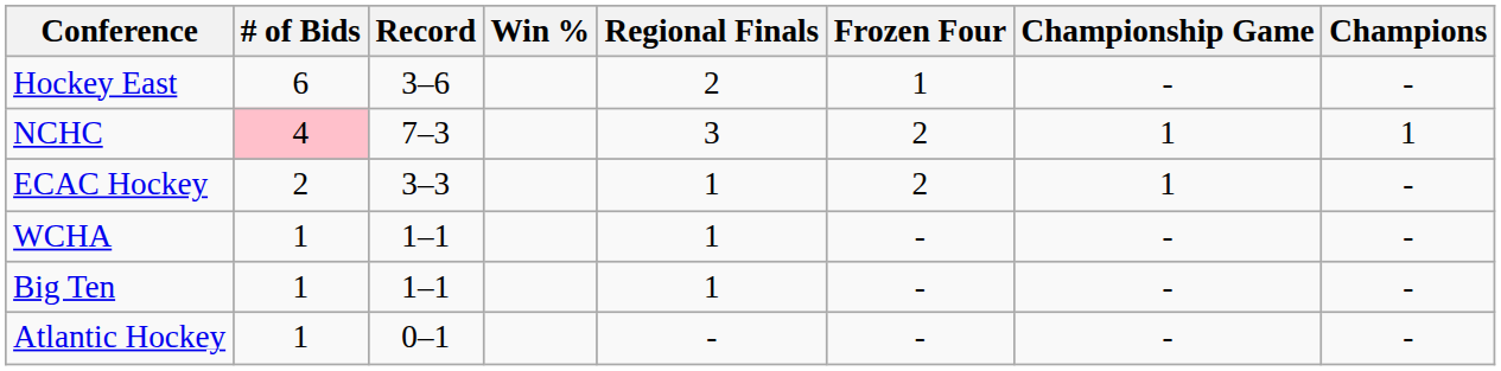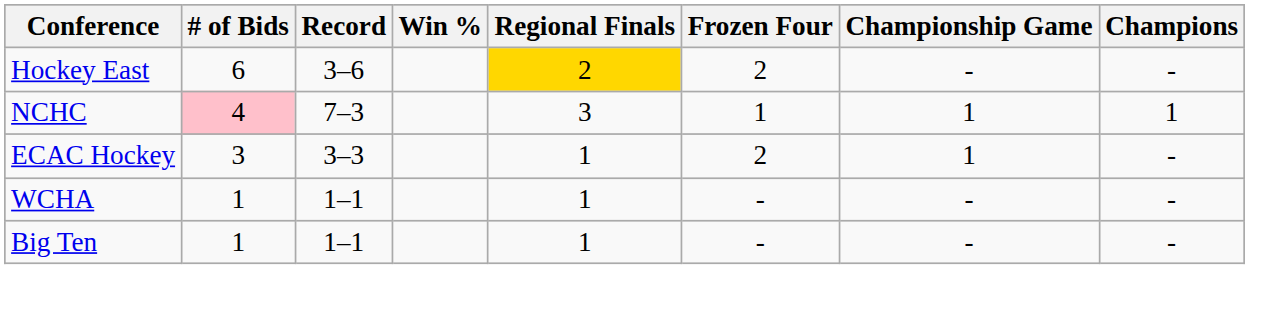 <table class="wikitable sortable">
 <tr>
 <th>Conference</th>
 <th># of Bids</th>
 <th>Record</th>
 <th>Win %</th>
 <th>Regional Finals</th>
 <th>Frozen Four</th>
 <th>Championship Game</th>
 <th>Champions</th>
 </tr>
 <tr align="center">
 <td align="left"><a href='#'>Hockey East</a></td>
 <td>6</td>
 <td>3–6</td>
 <td></td>
+<td style="background: gold;">2</td>
 <td>2</td>
-<td>1</td>
 <td>-</td>
 <td>-</td>
 </tr>
 <tr align="center">
 <td align="left"><a href='#'>NCHC</a></td>
 <td style="background: pink;">4</td>
 <td>7–3</td>
 <td></td>
 <td>3</td>
-<td>2</td>
+<td>1</td>
 <td>1</td>
 <td>1</td>
 </tr>
 <tr align="center">
 <td align="left"><a href='#'>ECAC Hockey</a></td>
-<td>2</td>
+<td>3</td>
 <td>3–3</td>
 <td></td>
 <td>1</td>
 <td>2</td>
 <td>1</td>
 <td>-</td>
 </tr>
 <tr align="center">
 <td align="left"><a href='#'>WCHA</a></td>
 <td>1</td>
 <td>1–1</td>
 <td></td>
 <td>1</td>
 <td>-</td>
 <td>-</td>
 <td>-</td>
 </tr>
 <tr align="center">
 <td align="left"><a href='#'>Big Ten</a></td>
 <td>1</td>
 <td>1–1</td>
 <td></td>
 <td>1</td>
 <td>-</td>
 <td>-</td>
 <td>-</td>
 </tr>
-<tr align="center">
-<td align="left"><a href='#'>Atlantic Hockey</a></td>
-<td>1</td>
-<td>0–1</td>
-<td></td>
-<td>-</td>
-<td>-</td>
-<td>-</td>
-<td>-</td>
-</tr>
 </table>
